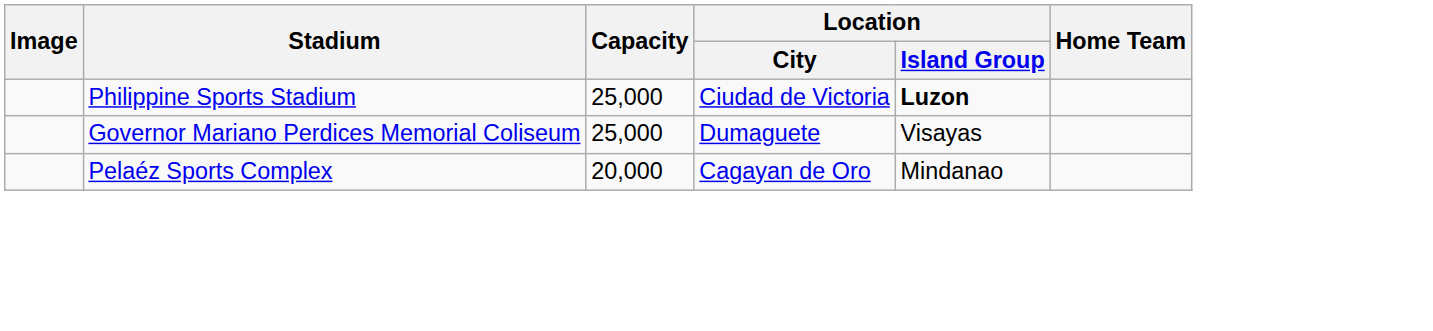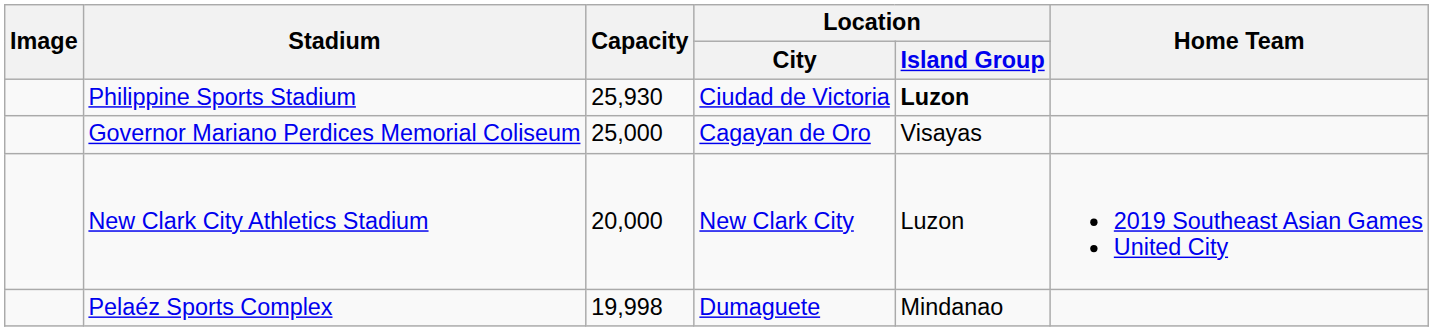 <table class="wikitable sortable">
 <tr>
 <th rowspan="2">Image</th>
 <th rowspan="2">Stadium</th>
 <th rowspan="2">Capacity</th>
 <th colspan="2">Location</th>
 <th rowspan="2">Home Team</th>
 </tr>
 <tr>
 <th>City</th>
 <th><a href='#'>Island Group</a></th>
 </tr>
 <tr>
 <td></td>
 <td><a href='#'>Philippine Sports Stadium</a></td>
-<td>25,000</td>
+<td>25,930</td>
 <td><a href='#'>Ciudad de Victoria</a></td>
 <td><strong>Luzon</strong></td>
 <td></td>
 </tr>
 <tr>
 <td></td>
 <td><a href='#'>Governor Mariano Perdices Memorial Coliseum</a></td>
 <td>25,000</td>
-<td><a href='#'>Dumaguete</a></td>
+<td><a href='#'>Cagayan de Oro</a></td>
 <td>Visayas</td>
 <td></td>
 </tr>
 <tr>
 <td></td>
+<td><a href='#'>New Clark City Athletics Stadium</a></td>
+<td>20,000</td>
+<td><a href='#'>New Clark City</a></td>
+<td>Luzon</td>
+<td><br><ul><li><a href='#'>2019 Southeast Asian Games</a></li><li><a href='#'>United City</a></li></ul></td>
+</tr>
+<tr>
+<td></td>
 <td><a href='#'>Pelaéz Sports Complex</a></td>
-<td>20,000</td>
-<td><a href='#'>Cagayan de Oro</a></td>
+<td>19,998</td>
+<td><a href='#'>Dumaguete</a></td>
 <td>Mindanao</td>
 <td></td>
 </tr>
 </table>
